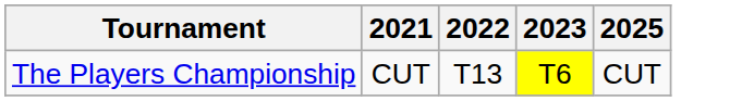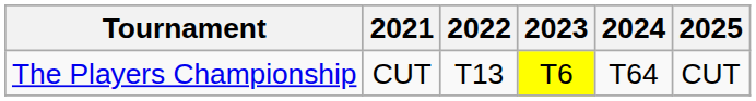 <table class="wikitable" style="font-size:95%;text-align:center;">
 <tr>
 <th>Tournament</th>
 <th>2021</th>
 <th>2022</th>
 <th>2023</th>
+<th>2024</th>
 <th>2025</th>
 </tr>
 <tr>
 <td align=left><a href='#'>The Players Championship</a></td>
 <td>CUT</td>
 <td>T13</td>
 <td style="background:yellow;">T6</td>
+<td>T64</td>
 <td>CUT</td>
 </tr>
 </table>
